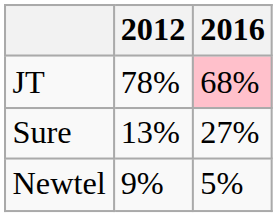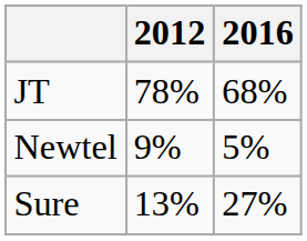 <table class="wikitable">
 <tr>
 <th></th>
 <th>2012</th>
 <th>2016</th>
 </tr>
 <tr>
 <td>JT</td>
 <td>78%</td>
-<td style="background: pink;">68%</td>
+<td>68%</td>
+</tr>
+<tr>
+<td>Newtel</td>
+<td>9%</td>
+<td>5%</td>
 </tr>
 <tr>
 <td>Sure</td>
 <td>13%</td>
 <td>27%</td>
 </tr>
-<tr>
-<td>Newtel</td>
-<td>9%</td>
-<td>5%</td>
-</tr>
 </table>
